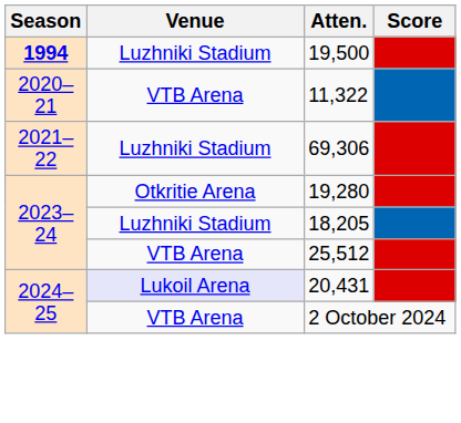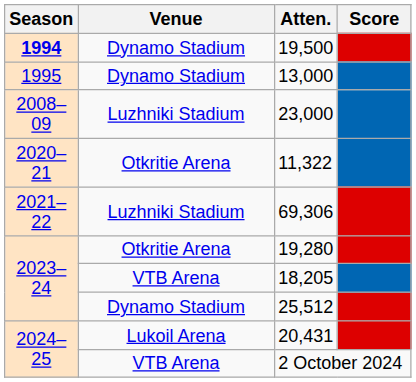 <table class="wikitable" style="font-size:90%">
 <tr>
 <th width="52">Season</th>
 <th width="150">Venue</th>
 <th width="40">Atten.</th>
 <th width="52">Score</th>
 </tr>
 <tr>
 <td bgcolor=#ffe4c4 align="center"><strong><a href='#'>1994</a></strong></td>
-<td align="center"><a href='#'>Luzhniki Stadium</a></td>
+<td align="center"><a href='#'>Dynamo Stadium</a></td>
 <td>19,500</td>
 <td bgcolor=DD0000></td>
 </tr>
 <tr>
+<td bgcolor=#ffe4c4 align="center"><a href='#'>1995</a></td>
+<td align="center"><a href='#'>Dynamo Stadium</a></td>
+<td>13,000</td>
+<td bgcolor=0066b3></td>
+</tr>
+<tr>
+<td bgcolor=#ffe4c4 align="center"><a href='#'>2008–09</a></td>
+<td align="center"><a href='#'>Luzhniki Stadium</a></td>
+<td>23,000</td>
+<td bgcolor=0066b3></td>
+</tr>
+<tr>
 <td bgcolor=#ffe4c4 align="center"><a href='#'>2020–21</a></td>
-<td align="center"><a href='#'>VTB Arena</a></td>
+<td align="center"><a href='#'>Otkritie Arena</a></td>
 <td>11,322</td>
 <td bgcolor=0066b3></td>
 </tr>
 <tr>
 <td bgcolor=#ffe4c4 align="center"><a href='#'>2021–22</a></td>
 <td align="center"><a href='#'>Luzhniki Stadium</a></td>
 <td>69,306</td>
 <td bgcolor=DD0000></td>
 </tr>
 <tr>
 <td rowspan="3" bgcolor=#ffe4c4 align="center"><a href='#'>2023–24</a></td>
 <td align="center"><a href='#'>Otkritie Arena</a></td>
 <td>19,280</td>
 <td bgcolor=DD0000></td>
 </tr>
 <tr>
-<td align="center"><a href='#'>Luzhniki Stadium</a></td>
+<td align="center"><a href='#'>VTB Arena</a></td>
 <td>18,205</td>
 <td bgcolor=0066b3></td>
 </tr>
 <tr>
-<td align="center"><a href='#'>VTB Arena</a></td>
+<td align="center"><a href='#'>Dynamo Stadium</a></td>
 <td>25,512</td>
 <td bgcolor=DD0000></td>
 </tr>
 <tr>
 <td rowspan="2" bgcolor=#ffe4c4 align="center"><a href='#'>2024–25</a></td>
-<td align="center" style="background: lavender;"><a href='#'>Lukoil Arena</a></td>
+<td align="center"><a href='#'>Lukoil Arena</a></td>
 <td>20,431</td>
 <td bgcolor=DD0000></td>
 </tr>
 <tr>
 <td align="center"><a href='#'>VTB Arena</a></td>
 <td colspan="2">2 October 2024</td>
 </tr>
 </table>
